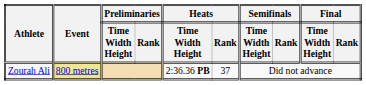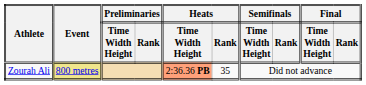 <table class=wikitable style="font-size:90%; border: double;">
 <tr>
 <th rowspan="2" style="border-right:double">Athlete</th>
 <th rowspan="2" style="border-right:double">Event</th>
 <th colspan="2" style="border-right:double; border-bottom:double;">Preliminaries</th>
 <th colspan="2" style="border-right:double; border-bottom:double;">Heats</th>
 <th colspan="2" style="border-right:double; border-bottom:double;">Semifinals</th>
 <th colspan="2" style="border-right:double; border-bottom:double;">Final</th>
 </tr>
 <tr>
 <th>Time<br>Width<br>Height</th>
 <th style="border-right:double">Rank</th>
 <th>Time<br>Width<br>Height</th>
 <th style="border-right:double">Rank</th>
 <th>Time<br>Width<br>Height</th>
 <th style="border-right:double">Rank</th>
 <th>Time<br>Width<br>Height</th>
 <th style="border-right:double">Rank</th>
 </tr>
 <tr style="border-top: double;">
 <td style="border-right:double"><a href='#'>Zourah Ali</a></td>
 <td style="background: khaki; border-right:double"><a href='#'>800 metres</a></td>
 <td style="border-right:double" colspan= 2 bgcolor="wheat"></td>
-<td align=center>2:36.36 <strong>PB</strong></td>
-<td align=center style="border-right:double">37</td>
+<td align=center style="background: lightsalmon;">2:36.36 <strong>PB</strong></td>
+<td align=center style="border-right:double">35</td>
 <td colspan="4" align=center>Did not advance</td>
 </tr>
 </table>
